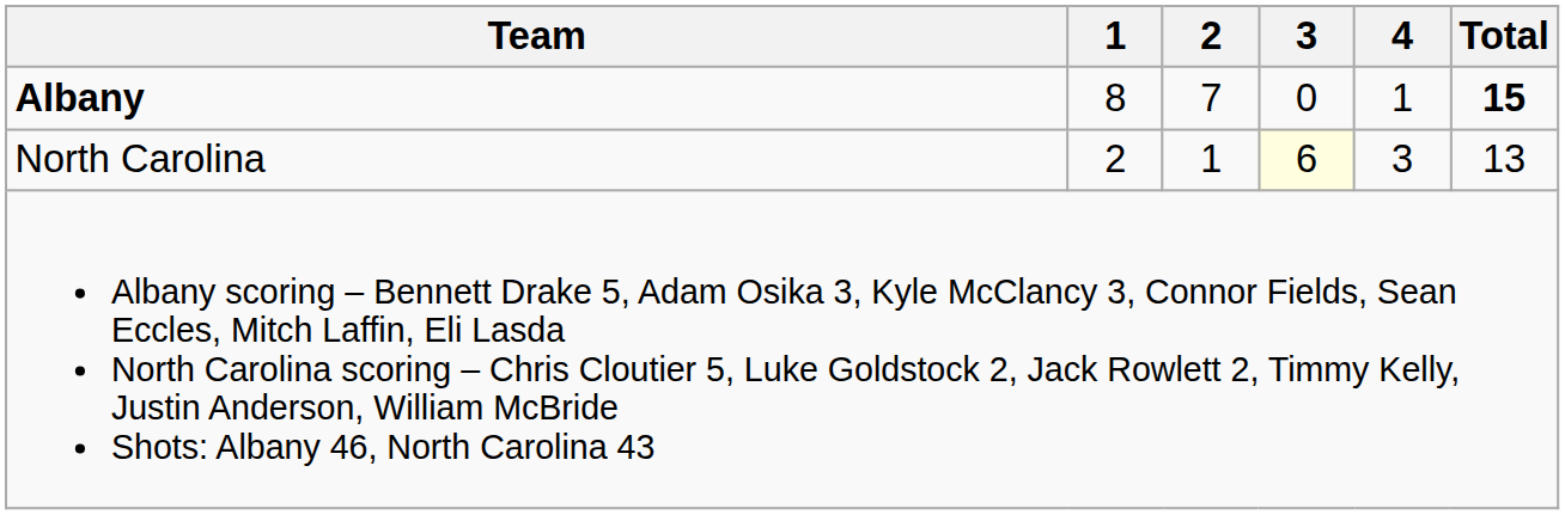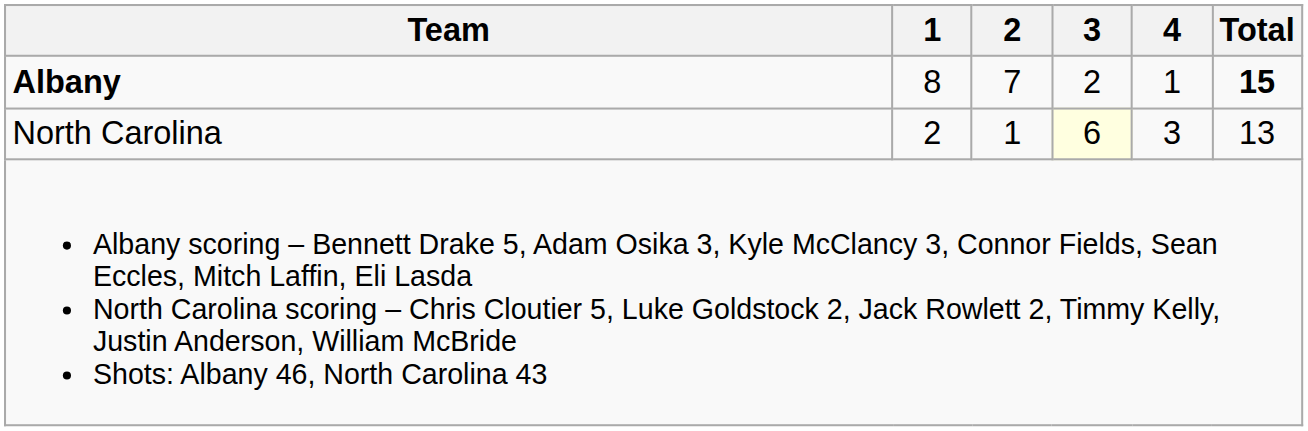 <table class="wikitable" style="text-align:center; max-width:40em">
 <tr>
 <th>Team</th>
 <th style="width:2em">1</th>
 <th style="width:2em">2</th>
 <th style="width:2em">3</th>
 <th style="width:2em">4</th>
 <th style="width:2em">Total</th>
 </tr>
 <tr>
 <td style="text-align:left"><strong>Albany</strong></td>
 <td>8</td>
 <td>7</td>
-<td>0</td>
+<td>2</td>
 <td>1</td>
 <td><strong>15</strong></td>
 </tr>
 <tr>
 <td style="text-align:left">North Carolina</td>
 <td>2</td>
 <td>1</td>
 <td style="background: lightyellow;">6</td>
 <td>3</td>
 <td>13</td>
 </tr>
 <tr>
 <td colspan=6 style="text-align:left; font-size:88%;"><br><ul><li>Albany scoring – Bennett Drake 5, Adam Osika 3, Kyle McClancy 3, Connor Fields, Sean Eccles, Mitch Laffin, Eli Lasda</li><li>North Carolina scoring – Chris Cloutier 5, Luke Goldstock 2, Jack Rowlett 2, Timmy Kelly, Justin Anderson, William McBride</li><li>Shots: Albany 46, North Carolina 43</li></ul></td>
 </tr>
 </table>
